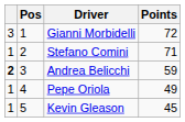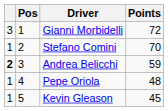 <table class="wikitable" style="font-size: 95%;">
 <tr>
 <th></th>
 <th>Pos</th>
 <th>Driver</th>
 <th>Points</th>
 </tr>
 <tr>
 <td align="left"> 3</td>
 <td>1</td>
 <td> <a href='#'>Gianni Morbidelli</a></td>
 <td align="right">72</td>
 </tr>
 <tr>
 <td align="left"> 1</td>
 <td>2</td>
 <td> <a href='#'>Stefano Comini</a></td>
-<td align="right">71</td>
+<td align="right">70</td>
 </tr>
 <tr>
 <td align="left"><strong> 2</strong></td>
 <td>3</td>
 <td> <a href='#'>Andrea Belicchi</a></td>
 <td align="right">59</td>
 </tr>
 <tr>
 <td align="left"> 1</td>
 <td>4</td>
 <td> <a href='#'>Pepe Oriola</a></td>
-<td align="right">49</td>
+<td align="right">48</td>
 </tr>
 <tr>
 <td align="left"> 1</td>
 <td>5</td>
 <td> <a href='#'>Kevin Gleason</a></td>
 <td align="right">45</td>
 </tr>
 </table>
